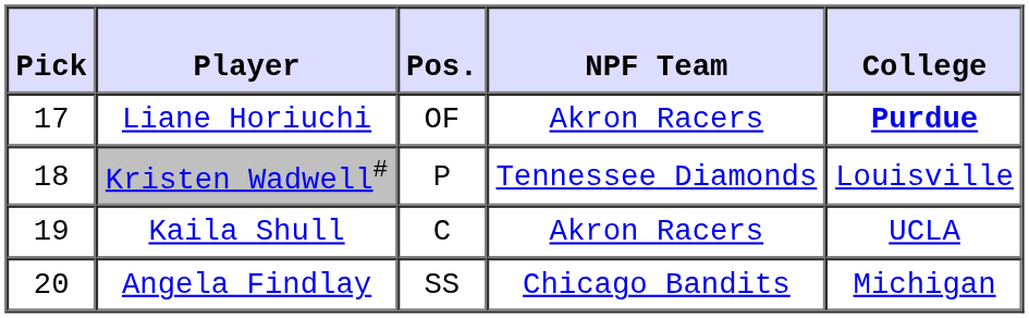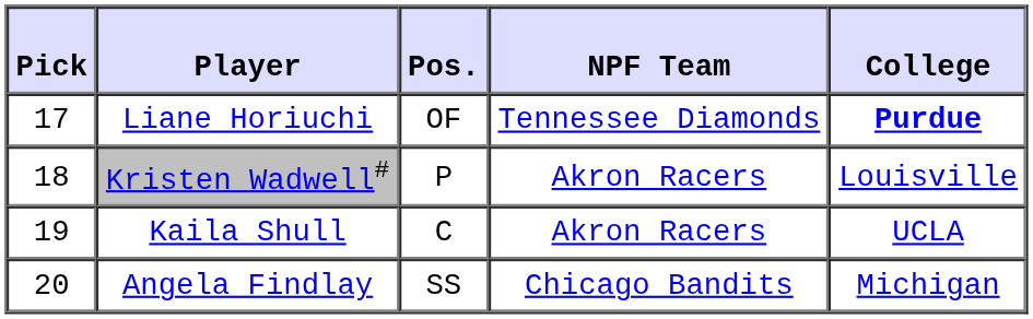 <table style="text-align: center" border="1" cellpadding="3" cellspacing="0">
 <tr>
 <th style="background:#ddf;"><br>Pick</th>
 <th style="background:#ddf;"><br>Player</th>
 <th style="background:#ddf;"><br>Pos.</th>
 <th style="background:#ddf;"><br>NPF Team</th>
 <th style="background:#ddf;"><br>College</th>
 </tr>
 <tr>
 <td>17</td>
 <td><a href='#'>Liane Horiuchi</a></td>
 <td>OF</td>
-<td><a href='#'>Akron Racers</a></td>
+<td><a href='#'>Tennessee Diamonds</a></td>
 <td><strong><a href='#'>Purdue</a></strong></td>
 </tr>
 <tr>
 <td>18</td>
 <td style="background:#C0C0C0;"><a href='#'>Kristen Wadwell</a><sup>#</sup></td>
 <td>P</td>
-<td><a href='#'>Tennessee Diamonds</a></td>
+<td><a href='#'>Akron Racers</a></td>
 <td><a href='#'>Louisville</a></td>
 </tr>
 <tr>
 <td>19</td>
 <td><a href='#'>Kaila Shull</a></td>
 <td>C</td>
 <td><a href='#'>Akron Racers</a></td>
 <td><a href='#'>UCLA</a></td>
 </tr>
 <tr>
 <td>20</td>
 <td><a href='#'>Angela Findlay</a></td>
 <td>SS</td>
 <td><a href='#'>Chicago Bandits</a></td>
 <td><a href='#'>Michigan</a></td>
 </tr>
 </table>
